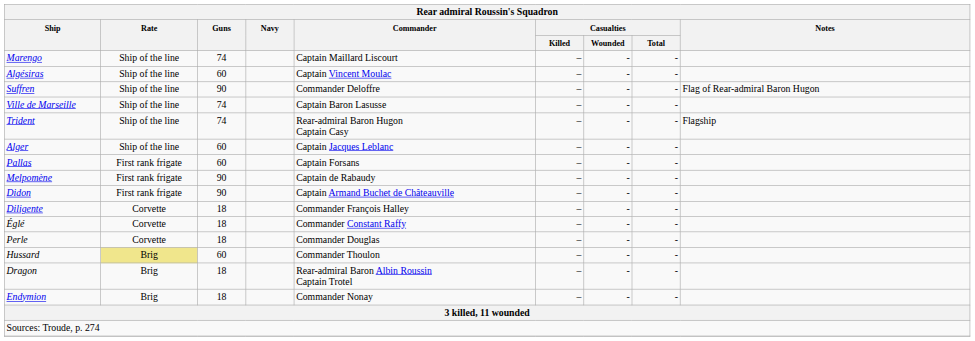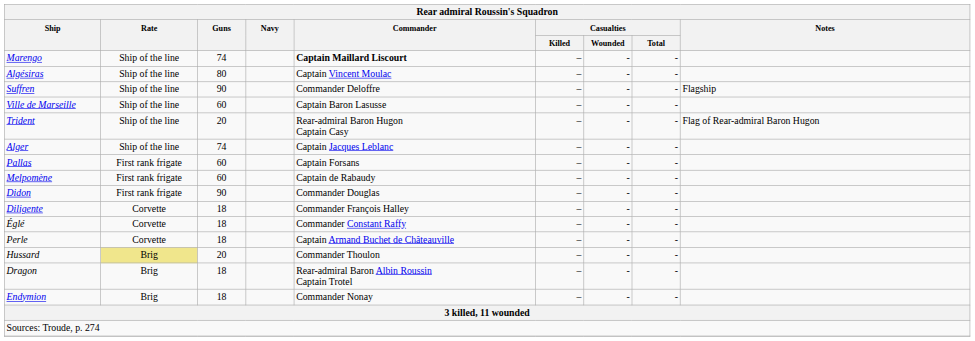 <table class="wikitable" width=100%>
 <tr valign="top">
 <th colspan="11" bgcolor="white">Rear admiral Roussin's Squadron</th>
 </tr>
 <tr valign="top"|- valign="top">
 <th width=10%; align= center rowspan=2><small> Ship </small></th>
 <th width=10%; align= center rowspan=2><small> Rate </small></th>
 <th width=5%; align= center rowspan=2><small> Guns </small></th>
 <th width=5%; align= center rowspan=2><small> Navy </small></th>
 <th width=25%; align= center rowspan=2><small> Commander </small></th>
 <th width=15%; align= center colspan=3><small>Casualties</small></th>
 <th width=30%; align= center rowspan=2><small>Notes</small></th>
 </tr>
 <tr valign="top">
 <th width=5%; align= center><small> Killed </small></th>
 <th width=5%; align= center><small> Wounded </small></th>
 <th width=5%; align= center><small> Total</small></th>
 </tr>
 <tr valign="top">
 <td align= left><a href='#'><em>Marengo</em></a></td>
 <td align= center>Ship of the line</td>
 <td align= center>74</td>
 <td align= center></td>
-<td align= left>Captain Maillard Liscourt</td>
+<td align= left><strong>Captain Maillard Liscourt</strong></td>
 <td align= right>–</td>
 <td align= right>-</td>
 <td align= right>-</td>
 <td align= left></td>
 </tr>
 <tr valign="top">
 <td align= left><a href='#'><em>Algésiras</em></a></td>
 <td align= center>Ship of the line</td>
-<td align= center>60</td>
+<td align= center>80</td>
 <td align= center></td>
 <td align= left>Captain <a href='#'>Vincent Moulac</a></td>
 <td align= right>–</td>
 <td align= right>-</td>
 <td align= right>-</td>
 <td align= left></td>
 </tr>
 <tr valign="top">
 <td align= left><a href='#'><em>Suffren</em></a></td>
 <td align= center>Ship of the line</td>
 <td align= center>90</td>
 <td align= center></td>
 <td align= left>Commander Deloffre</td>
 <td align= right>–</td>
 <td align= right>-</td>
 <td align= right>-</td>
-<td align= left>Flag of Rear-admiral Baron Hugon</td>
+<td align= left>Flagship</td>
 </tr>
 <tr valign="top">
 <td align= left><a href='#'><em>Ville de Marseille</em></a></td>
 <td align= center>Ship of the line</td>
-<td align= center>74</td>
+<td align= center>60</td>
 <td align= center></td>
 <td align= left>Captain Baron Lasusse</td>
 <td align= right>–</td>
 <td align= right>-</td>
 <td align= right>-</td>
 <td align= left></td>
 </tr>
 <tr valign="top">
 <td align= left><a href='#'><em>Trident</em></a></td>
 <td align= center>Ship of the line</td>
-<td align= center>74</td>
+<td align= center>20</td>
 <td align= center></td>
 <td align= left>Rear-admiral Baron Hugon<br>Captain Casy</td>
 <td align= right>–</td>
 <td align= right>-</td>
 <td align= right>-</td>
-<td align= left>Flagship</td>
+<td align= left>Flag of Rear-admiral Baron Hugon</td>
 </tr>
 <tr valign="top">
 <td align= left><a href='#'><em>Alger</em></a></td>
 <td align= center>Ship of the line</td>
-<td align= center>60</td>
+<td align= center>74</td>
 <td align= center></td>
 <td align= left>Captain <a href='#'>Jacques Leblanc</a></td>
 <td align= right>–</td>
 <td align= right>-</td>
 <td align= right>-</td>
 <td align= left></td>
 </tr>
 <tr valign="top">
 <td align= left><a href='#'><em>Pallas</em></a></td>
 <td align= center>First rank frigate</td>
 <td align= center>60</td>
 <td align= center></td>
 <td align= left>Captain Forsans</td>
 <td align= right>–</td>
 <td align= right>-</td>
 <td align= right>-</td>
 <td align= left></td>
 </tr>
 <tr valign="top">
 <td align= left><a href='#'><em>Melpomène</em></a></td>
 <td align= center>First rank frigate</td>
-<td align= center>90</td>
+<td align= center>60</td>
 <td align= center></td>
 <td align= left>Captain de Rabaudy</td>
 <td align= right>–</td>
 <td align= right>-</td>
 <td align= right>-</td>
 <td align= left></td>
 </tr>
 <tr valign="top">
 <td align= left><a href='#'><em>Didon</em></a></td>
 <td align= center>First rank frigate</td>
 <td align= center>90</td>
 <td align= center></td>
-<td align= left>Captain <a href='#'>Armand Buchet de Châteauville</a></td>
+<td align= left>Commander Douglas</td>
 <td align= right>–</td>
 <td align= right>-</td>
 <td align= right>-</td>
 <td align= left></td>
 </tr>
 <tr valign="top">
 <td align= left><a href='#'><em>Diligente</em></a></td>
 <td align= center>Corvette</td>
 <td align= center>18</td>
 <td align= center></td>
 <td align= left>Commander François Halley</td>
 <td align= right>–</td>
 <td align= right>-</td>
 <td align= right>-</td>
 <td align= left></td>
 </tr>
 <tr valign="top">
 <td align= left><em>Églé</em></td>
 <td align= center>Corvette</td>
 <td align= center>18</td>
 <td align= center></td>
 <td align= left>Commander <a href='#'>Constant Raffy</a></td>
 <td align= right>–</td>
 <td align= right>-</td>
 <td align= right>-</td>
 <td align= left></td>
 </tr>
 <tr valign="top">
 <td align= left><em>Perle</em></td>
 <td align= center>Corvette</td>
 <td align= center>18</td>
 <td align= center></td>
-<td align= left>Commander Douglas</td>
+<td align= left>Captain <a href='#'>Armand Buchet de Châteauville</a></td>
 <td align= right>–</td>
 <td align= right>-</td>
 <td align= right>-</td>
 <td align= left></td>
 </tr>
 <tr valign="top">
 <td align= left><em>Hussard</em></td>
 <td align= center style="background: khaki;">Brig</td>
-<td align= center>60</td>
+<td align= center>20</td>
 <td align= center></td>
 <td align= left>Commander Thoulon</td>
 <td align= right>–</td>
 <td align= right>-</td>
 <td align= right>-</td>
 <td align= left></td>
 </tr>
 <tr valign="top">
 <td align= left><em>Dragon</em></td>
 <td align= center>Brig</td>
 <td align= center>18</td>
 <td align= center></td>
 <td align= left>Rear-admiral Baron <a href='#'>Albin Roussin</a><br>Captain Trotel</td>
 <td align= right>–</td>
 <td align= right>-</td>
 <td align= right>-</td>
 <td align= left></td>
 </tr>
 <tr valign="top">
 <td align= left><a href='#'><em>Endymion</em></a></td>
 <td align= center>Brig</td>
 <td align= center>18</td>
 <td align= center></td>
 <td align= left>Commander Nonay</td>
 <td align= right>–</td>
 <td align= right>-</td>
 <td align= right>-</td>
 <td align= left></td>
 </tr>
 <tr valign="top">
 <th colspan="11" bgcolor="white">3 killed, 11 wounded</th>
 </tr>
 <tr valign="top">
 <td colspan="11" align="left">Sources: Troude, p. 274</td>
 </tr>
 <tr>
 </tr>
 </table>
